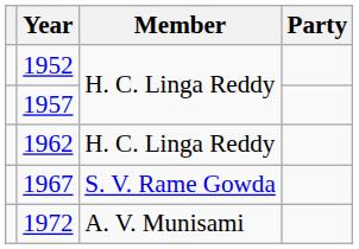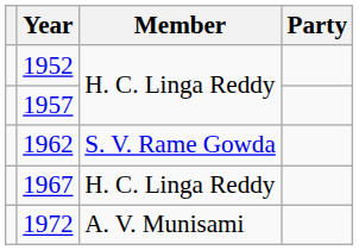 <table class="wikitable sortable">
 <tr>
 <th></th>
 <th>Year</th>
 <th>Member</th>
 <th colspan=2>Party</th>
 </tr>
 <tr>
 <td></td>
 <td><a href='#'>1952</a></td>
 <td rowspan="2">H. C. Linga Reddy</td>
 <td></td>
 </tr>
 <tr>
 <td></td>
 <td><a href='#'>1957</a></td>
 </tr>
 <tr>
 <td></td>
 <td><a href='#'>1962</a></td>
-<td>H. C. Linga Reddy</td>
+<td><a href='#'>S. V. Rame Gowda</a></td>
 <td></td>
 </tr>
 <tr>
 <td></td>
 <td><a href='#'>1967</a></td>
-<td><a href='#'>S. V. Rame Gowda</a></td>
+<td>H. C. Linga Reddy</td>
 <td></td>
 </tr>
 <tr>
 <td></td>
 <td><a href='#'>1972</a></td>
 <td>A. V. Munisami</td>
 </tr>
 </table>
